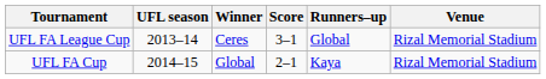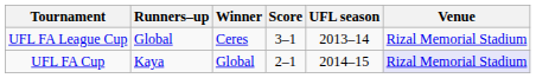 <table class="sortable wikitable plainrowheaders">
 <tr>
 <th scope="col">Tournament</th>
-<th scope="col">UFL season</th>
+<th scope="col">Runners–up</th>
 <th scope="col">Winner</th>
 <th scope="col">Score</th>
-<th scope="col">Runners–up</th>
+<th scope="col">UFL season</th>
 <th scope="col">Venue</th>
 </tr>
 <tr>
 <td align=center><a href='#'>UFL FA League Cup</a></td>
-<td align=center>2013–14</td>
+<td><a href='#'>Global</a></td>
 <td><a href='#'>Ceres</a></td>
 <td align=center>3–1</td>
-<td><a href='#'>Global</a></td>
+<td align=center>2013–14</td>
 <td><a href='#'>Rizal Memorial Stadium</a></td>
 </tr>
 <tr>
 <td align=center><a href='#'>UFL FA Cup</a></td>
-<td align=center>2014–15</td>
+<td><a href='#'>Kaya</a></td>
 <td><a href='#'>Global</a></td>
 <td align=center>2–1</td>
-<td><a href='#'>Kaya</a></td>
-<td><a href='#'>Rizal Memorial Stadium</a></td>
+<td align=center>2014–15</td>
+<td style="background: lavender;"><a href='#'>Rizal Memorial Stadium</a></td>
 </tr>
 </table>
